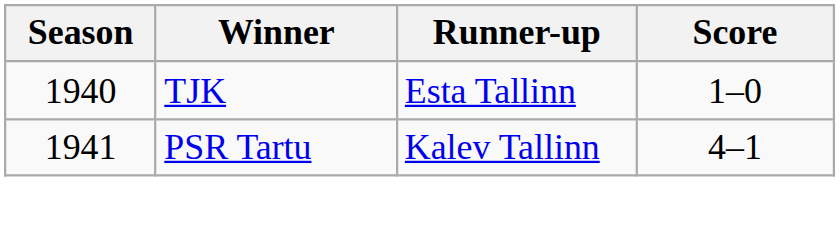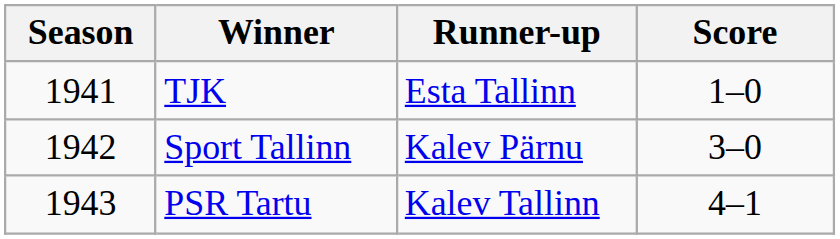 <table class="wikitable">
 <tr>
 <th width=60px>Season</th>
 <th width=100px>Winner</th>
 <th width=100px>Runner-up</th>
 <th width=80px>Score</th>
 </tr>
 <tr>
-<td align=center>1940</td>
+<td align=center>1941</td>
 <td><a href='#'>TJK</a></td>
 <td><a href='#'>Esta Tallinn</a></td>
 <td align=center>1–0</td>
 </tr>
 <tr>
-<td align=center>1941</td>
+<td align=center>1942</td>
+<td><a href='#'>Sport Tallinn</a></td>
+<td><a href='#'>Kalev Pärnu</a></td>
+<td align=center>3–0</td>
+</tr>
+<tr>
+<td align=center>1943</td>
 <td><a href='#'>PSR Tartu</a></td>
 <td><a href='#'>Kalev Tallinn</a></td>
 <td align=center>4–1</td>
 </tr>
 </table>
